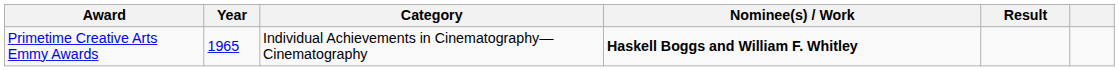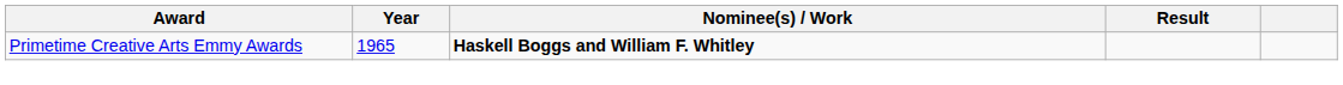 <table class="wikitable sortable plainrowheaders">
 <tr>
 <th scope="col" style="width:18%;">Award</th>
 <th scope="col" style="width:5%;">Year</th>
-<th scope="col" style="width:31%;">Category</th>
 <th scope="col" style="width:34%;">Nominee(s) / Work</th>
 <th scope="col" style="width:8%;">Result</th>
 <th scope="col" style="width:4%;" class="unsortable"></th>
 </tr>
 <tr>
 <td><a href='#'>Primetime Creative Arts Emmy Awards</a></td>
 <td><a href='#'>1965</a></td>
-<td>Individual Achievements in Cinematography—Cinematography</td>
 <td><strong>Haskell Boggs and William F. Whitley</strong></td>
 <td></td>
 <td style="text-align:center;"></td>
 </tr>
 </table>
